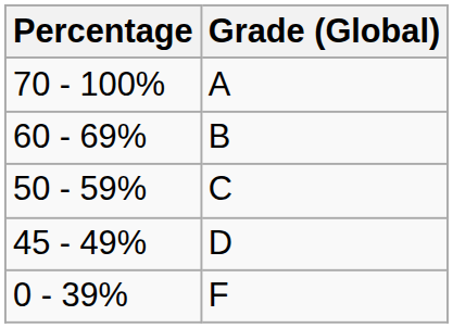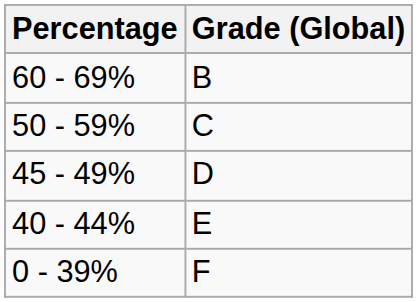 <table class="wikitable sortable">
 <tr>
 <th>Percentage</th>
 <th>Grade (Global)<br></th>
-</tr>
-<tr>
-<td>70 - 100%</td>
-<td>A</td>
 </tr>
 <tr>
 <td>60 - 69%</td>
 <td>B</td>
 </tr>
 <tr>
 <td>50 - 59%</td>
 <td>C</td>
 </tr>
 <tr>
 <td>45 - 49%</td>
 <td>D</td>
 </tr>
 <tr>
+<td>40 - 44%</td>
+<td>E</td>
+</tr>
+<tr>
 <td>0 - 39%</td>
 <td>F</td>
 </tr>
 </table>
